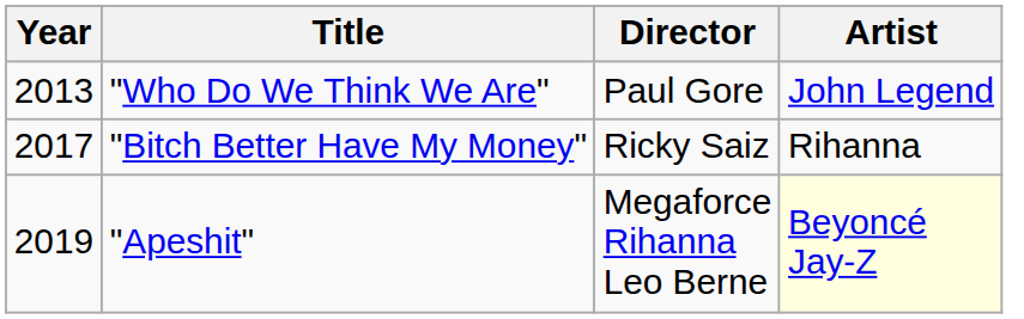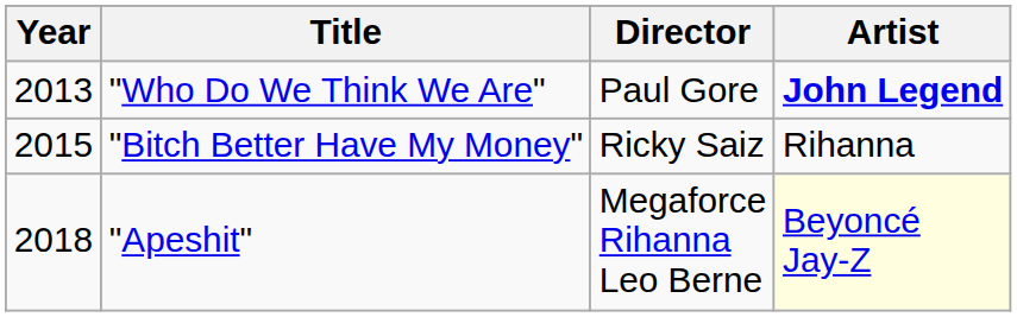 <table class="wikitable">
 <tr>
 <th>Year</th>
 <th>Title</th>
 <th>Director</th>
 <th>Artist</th>
 </tr>
 <tr>
 <td>2013</td>
 <td>"<a href='#'>Who Do We Think We Are</a>"</td>
 <td>Paul Gore</td>
-<td><a href='#'>John Legend</a></td>
+<td><strong><a href='#'>John Legend</a></strong></td>
 </tr>
 <tr>
-<td>2017</td>
+<td>2015</td>
 <td>"<a href='#'>Bitch Better Have My Money</a>"</td>
 <td>Ricky Saiz</td>
 <td>Rihanna</td>
 </tr>
 <tr>
-<td>2019</td>
+<td>2018</td>
 <td>"<a href='#'>Apeshit</a>"</td>
 <td>Megaforce<br><a href='#'>Rihanna</a><br>Leo Berne</td>
 <td style="background: lightyellow;"><a href='#'>Beyoncé</a><br><a href='#'>Jay-Z</a></td>
 </tr>
 </table>
